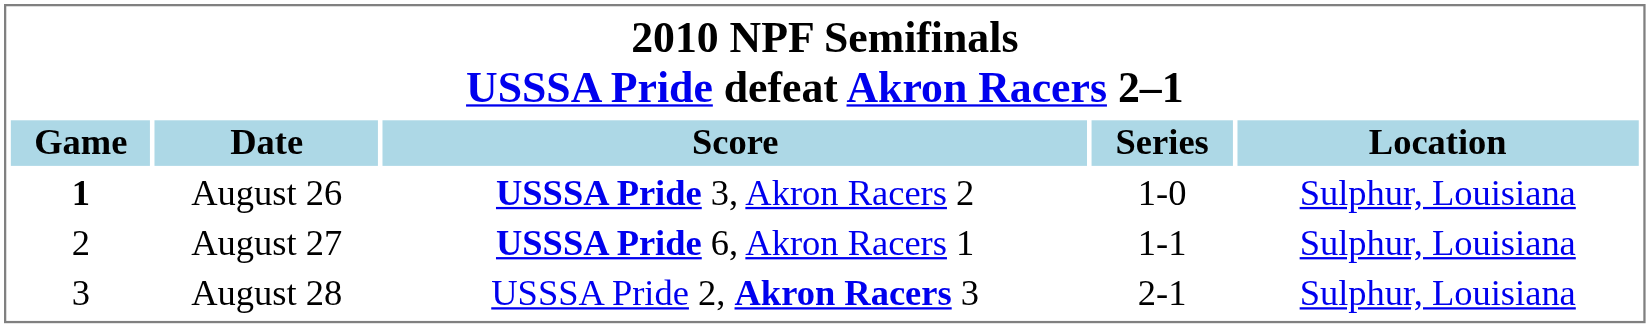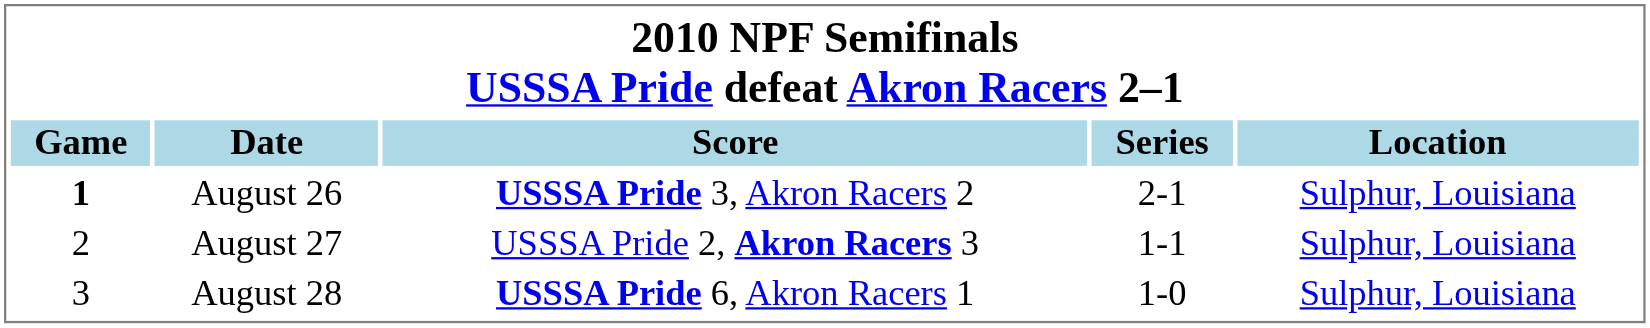 <table cellpadding="1"  style="min-width:45em;text-align:center;font-size:100%; border:1px solid gray;">
 <tr style="font-size:larger;">
 <th colspan=8>2010 NPF Semifinals<br><strong><a href='#'>USSSA Pride</a></strong> defeat <a href='#'>Akron Racers</a> 2–1</th>
 </tr>
 <tr style="background:lightblue;">
 <th>Game</th>
 <th>Date</th>
 <th>Score</th>
 <th>Series<br></th>
 <th>Location</th>
 </tr>
 <tr>
 <td><strong>1</strong></td>
 <td>August 26</td>
 <td><strong><a href='#'>USSSA Pride</a></strong> 3, <a href='#'>Akron Racers</a> 2</td>
-<td>1-0</td>
+<td>2-1</td>
 <td><a href='#'>Sulphur, Louisiana</a></td>
 </tr>
 <tr>
 <td>2</td>
 <td>August 27</td>
-<td><strong><a href='#'>USSSA Pride</a></strong> 6, <a href='#'>Akron Racers</a> 1</td>
+<td><a href='#'>USSSA Pride</a> 2, <strong><a href='#'>Akron Racers</a></strong> 3</td>
 <td>1-1</td>
 <td><a href='#'>Sulphur, Louisiana</a></td>
 </tr>
 <tr>
 <td>3</td>
 <td>August 28</td>
-<td><a href='#'>USSSA Pride</a> 2, <strong><a href='#'>Akron Racers</a></strong> 3</td>
-<td>2-1</td>
+<td><strong><a href='#'>USSSA Pride</a></strong> 6, <a href='#'>Akron Racers</a> 1</td>
+<td>1-0</td>
 <td><a href='#'>Sulphur, Louisiana</a></td>
 </tr>
 </table>
